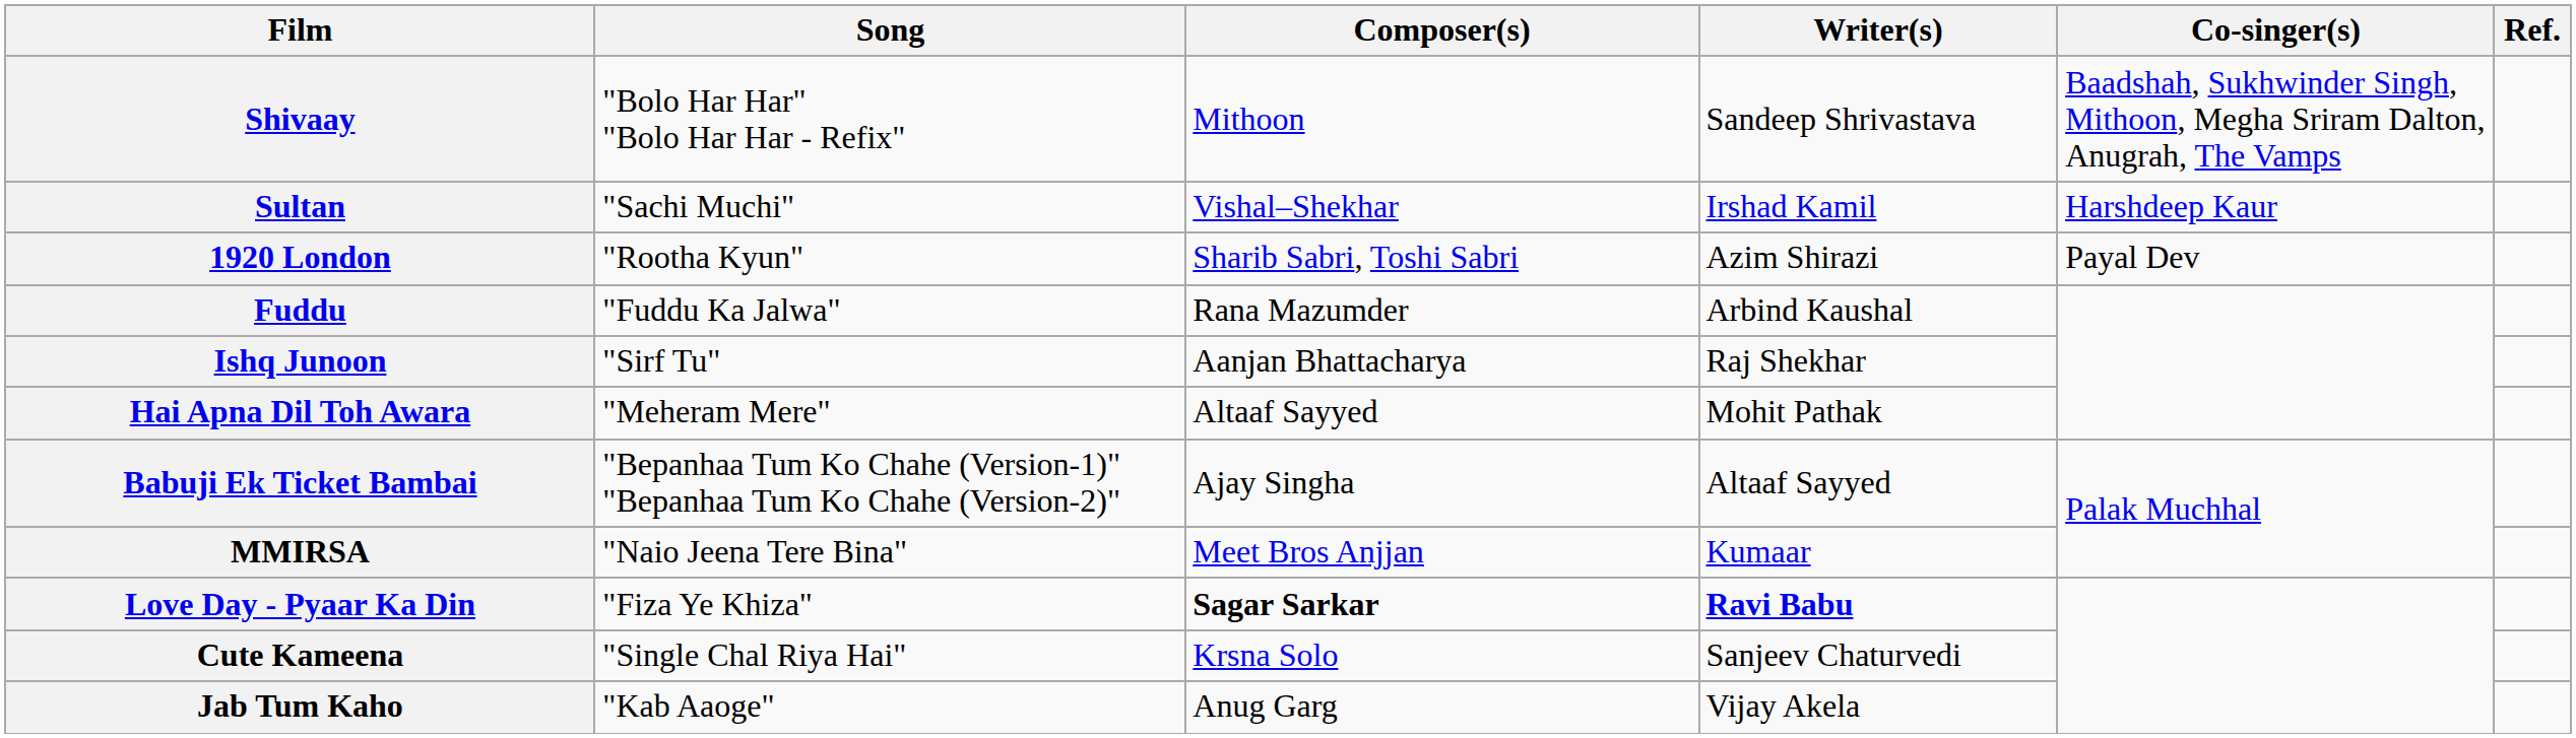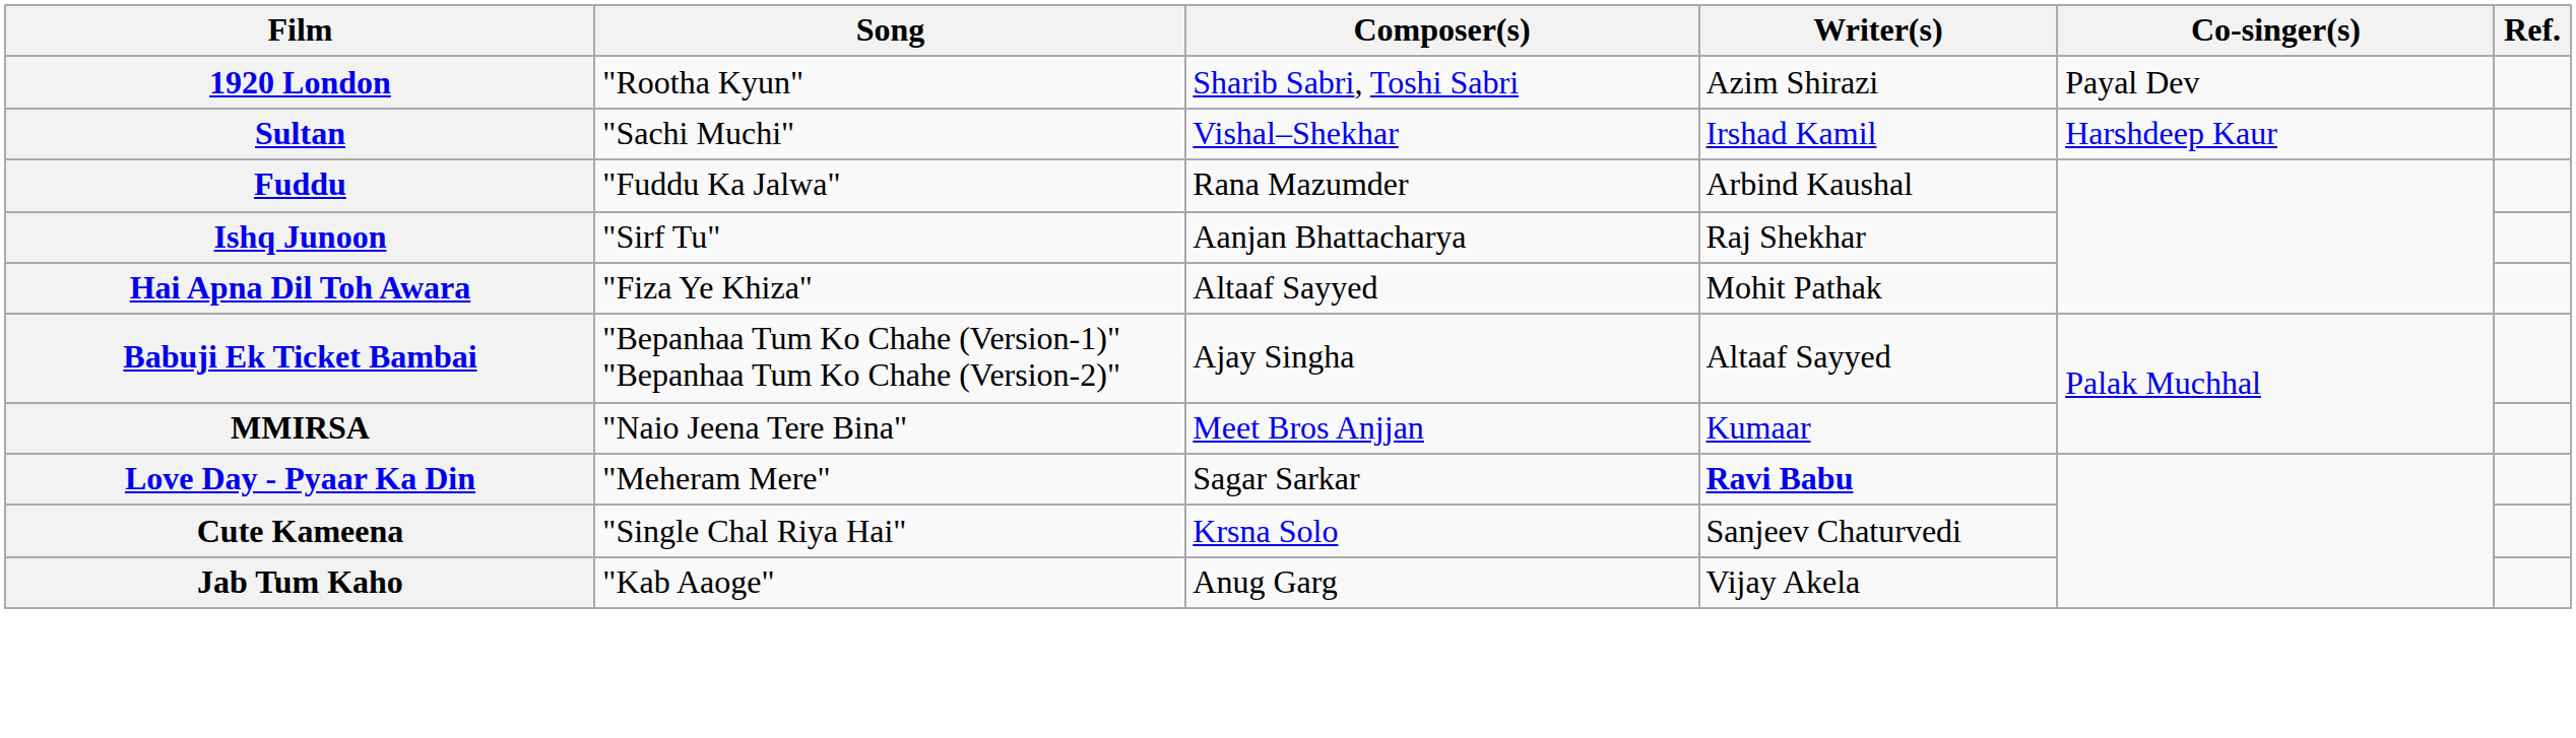 <table class="wikitable plainrowheaders" width="100%">
 <tr>
 <th scope="col" width=23%>Film</th>
 <th scope="col" width=23%>Song</th>
 <th scope="col" width=20%>Composer(s)</th>
 <th scope="col" width=14%>Writer(s)</th>
 <th scope="col" width=17%>Co-singer(s)</th>
 <th scope="col" width=3%>Ref.</th>
 </tr>
 <tr>
-<th scope="row"><strong><a href='#'>Shivaay</a></strong></th>
-<td>"Bolo Har Har"<br>"Bolo Har Har - Refix"</td>
-<td><a href='#'>Mithoon</a></td>
-<td>Sandeep Shrivastava</td>
-<td><a href='#'>Baadshah</a>, <a href='#'>Sukhwinder Singh</a>, <a href='#'>Mithoon</a>, Megha Sriram Dalton, Anugrah, <a href='#'>The Vamps</a></td>
+<th scope="row"><strong><a href='#'>1920 London</a></strong></th>
+<td>"Rootha Kyun"</td>
+<td><a href='#'>Sharib Sabri</a>, <a href='#'>Toshi Sabri</a></td>
+<td>Azim Shirazi</td>
+<td>Payal Dev</td>
 <td></td>
 </tr>
 <tr>
 <th scope="row"><strong><a href='#'>Sultan</a></strong></th>
 <td>"Sachi Muchi"</td>
 <td><a href='#'>Vishal–Shekhar</a></td>
 <td><a href='#'>Irshad Kamil</a></td>
 <td><a href='#'>Harshdeep Kaur</a></td>
-<td></td>
-</tr>
-<tr>
-<th scope="row"><strong><a href='#'>1920 London</a></strong></th>
-<td>"Rootha Kyun"</td>
-<td><a href='#'>Sharib Sabri</a>, <a href='#'>Toshi Sabri</a></td>
-<td>Azim Shirazi</td>
-<td>Payal Dev</td>
 <td></td>
 </tr>
 <tr>
 <th scope="row"><strong><a href='#'>Fuddu</a></strong></th>
 <td>"Fuddu Ka Jalwa"</td>
 <td>Rana Mazumder</td>
 <td>Arbind Kaushal</td>
 <td rowspan="3"></td>
 <td></td>
 </tr>
 <tr>
 <th scope="row"><strong><a href='#'>Ishq Junoon</a></strong></th>
 <td>"Sirf Tu"</td>
 <td>Aanjan Bhattacharya</td>
 <td>Raj Shekhar</td>
 <td></td>
 </tr>
 <tr>
 <th scope="row"><strong><a href='#'>Hai Apna Dil Toh Awara</a></strong></th>
-<td>"Meheram Mere"</td>
+<td>"Fiza Ye Khiza"</td>
 <td>Altaaf Sayyed</td>
 <td>Mohit Pathak</td>
 <td></td>
 </tr>
 <tr>
 <th scope="row"><strong><a href='#'>Babuji Ek Ticket Bambai</a></strong></th>
 <td>"Bepanhaa Tum Ko Chahe (Version-1)"<br>"Bepanhaa Tum Ko Chahe (Version-2)"</td>
 <td>Ajay Singha</td>
 <td>Altaaf Sayyed</td>
 <td rowspan="2"><a href='#'>Palak Muchhal</a></td>
 <td></td>
 </tr>
 <tr>
 <th scope="row"><strong>MMIRSA</strong></th>
 <td>"Naio Jeena Tere Bina"</td>
 <td><a href='#'>Meet Bros Anjjan</a></td>
 <td><a href='#'>Kumaar</a></td>
 <td></td>
 </tr>
 <tr>
 <th scope="row"><strong><a href='#'>Love Day - Pyaar Ka Din</a></strong></th>
-<td>"Fiza Ye Khiza"</td>
-<td><strong>Sagar Sarkar</strong></td>
+<td>"Meheram Mere"</td>
+<td>Sagar Sarkar</td>
 <td><strong><a href='#'>Ravi Babu</a></strong></td>
 <td rowspan="3"></td>
 <td></td>
 </tr>
 <tr>
 <th scope="row"><strong>Cute Kameena</strong></th>
 <td>"Single Chal Riya Hai"</td>
 <td><a href='#'>Krsna Solo</a></td>
 <td>Sanjeev Chaturvedi</td>
 <td></td>
 </tr>
 <tr>
 <th scope="row"><strong>Jab Tum Kaho</strong></th>
 <td>"Kab Aaoge"</td>
 <td>Anug Garg</td>
 <td>Vijay Akela</td>
 <td></td>
 </tr>
 <tr>
 </tr>
 </table>
